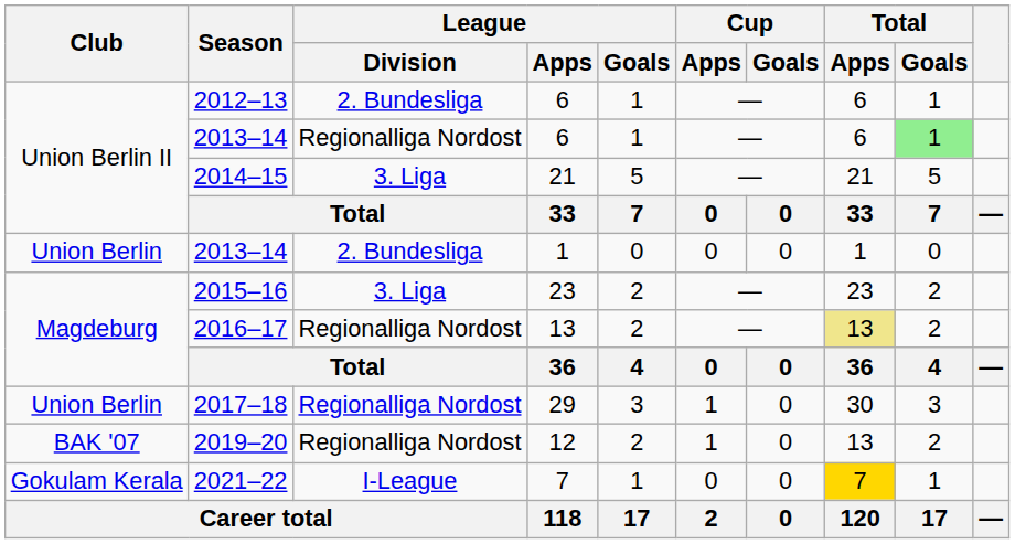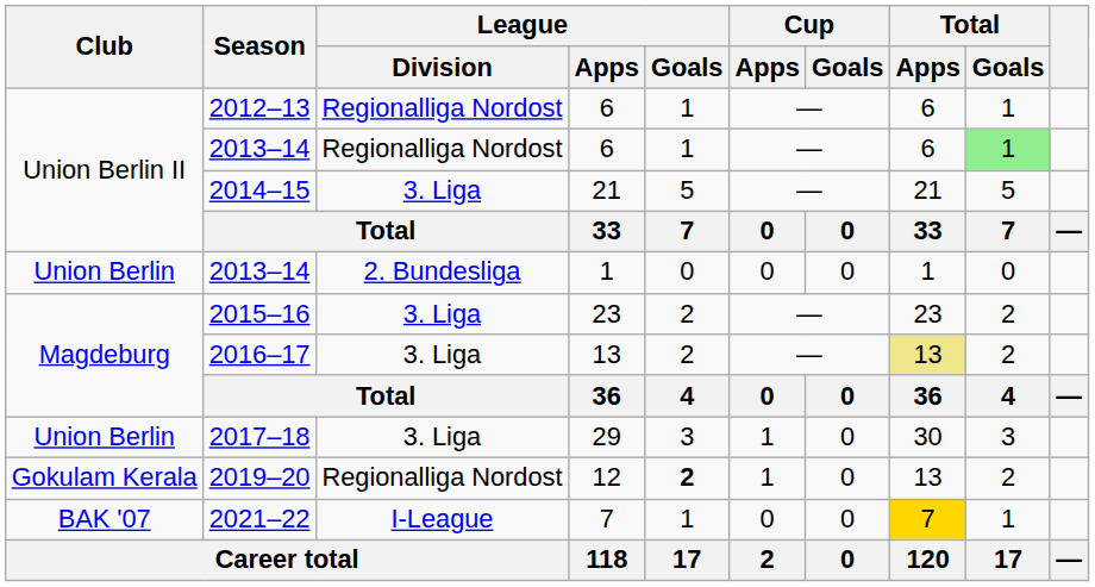 <table class="wikitable" style="text-align: center">
 <tr>
 <th rowspan="2">Club</th>
 <th rowspan="2">Season</th>
 <th colspan="3">League</th>
 <th colspan="2">Cup</th>
 <th colspan="2">Total</th>
 <th rowspan="2"></th>
 </tr>
 <tr>
 <th>Division</th>
 <th>Apps</th>
 <th>Goals</th>
 <th>Apps</th>
 <th>Goals</th>
 <th>Apps</th>
 <th>Goals</th>
 </tr>
 <tr>
 <td rowspan="4">Union Berlin II</td>
 <td><a href='#'>2012–13</a></td>
-<td><a href='#'>2. Bundesliga</a></td>
+<td><a href='#'>Regionalliga Nordost</a></td>
 <td>6</td>
 <td>1</td>
 <td colspan="2">—</td>
 <td>6</td>
 <td>1</td>
 <td></td>
 </tr>
 <tr>
 <td><a href='#'>2013–14</a></td>
 <td>Regionalliga Nordost</td>
 <td>6</td>
 <td>1</td>
 <td colspan="2">—</td>
 <td>6</td>
 <td style="background: lightgreen;">1</td>
 <td></td>
 </tr>
 <tr>
 <td><a href='#'>2014–15</a></td>
 <td><a href='#'>3. Liga</a></td>
 <td>21</td>
 <td>5</td>
 <td colspan="2">—</td>
 <td>21</td>
 <td>5</td>
 <td></td>
 </tr>
 <tr>
 <th colspan="2">Total</th>
 <th>33</th>
 <th>7</th>
 <th>0</th>
 <th>0</th>
 <th>33</th>
 <th>7</th>
 <th>—</th>
 </tr>
 <tr>
 <td><a href='#'>Union Berlin</a></td>
 <td><a href='#'>2013–14</a></td>
 <td><a href='#'>2. Bundesliga</a></td>
 <td>1</td>
 <td>0</td>
 <td>0</td>
 <td>0</td>
 <td>1</td>
 <td>0</td>
 <td></td>
 </tr>
 <tr>
 <td rowspan="3"><a href='#'>Magdeburg</a></td>
 <td><a href='#'>2015–16</a></td>
 <td><a href='#'>3. Liga</a></td>
 <td>23</td>
 <td>2</td>
 <td colspan="2">—</td>
 <td>23</td>
 <td>2</td>
 <td></td>
 </tr>
 <tr>
 <td><a href='#'>2016–17</a></td>
-<td>Regionalliga Nordost</td>
+<td>3. Liga</td>
 <td>13</td>
 <td>2</td>
 <td colspan="2">—</td>
 <td style="background: khaki;">13</td>
 <td>2</td>
 <td></td>
 </tr>
 <tr>
 <th colspan="2">Total</th>
 <th>36</th>
 <th>4</th>
 <th>0</th>
 <th>0</th>
 <th>36</th>
 <th>4</th>
 <th>—</th>
 </tr>
 <tr>
 <td><a href='#'>Union Berlin</a></td>
 <td><a href='#'>2017–18</a></td>
-<td><a href='#'>Regionalliga Nordost</a></td>
+<td>3. Liga</td>
 <td>29</td>
 <td>3</td>
 <td>1</td>
 <td>0</td>
 <td>30</td>
 <td>3</td>
 <td></td>
 </tr>
 <tr>
-<td rowspan="1"><a href='#'>BAK '07</a></td>
+<td rowspan="1"><a href='#'>Gokulam Kerala</a></td>
 <td><a href='#'>2019–20</a></td>
 <td>Regionalliga Nordost</td>
 <td>12</td>
-<td>2</td>
+<td><strong>2</strong></td>
 <td>1</td>
 <td>0</td>
 <td>13</td>
 <td>2</td>
 <td></td>
 </tr>
 <tr>
-<td rowspan="1"><a href='#'>Gokulam Kerala</a></td>
+<td rowspan="1"><a href='#'>BAK '07</a></td>
 <td><a href='#'>2021–22</a></td>
 <td rowspan="1"><a href='#'>I-League</a></td>
 <td>7</td>
 <td>1</td>
 <td>0</td>
 <td>0</td>
 <td style="background: gold;">7</td>
 <td>1</td>
 <td></td>
 </tr>
 <tr>
 <th colspan="3">Career total</th>
 <th>118</th>
 <th>17</th>
 <th>2</th>
 <th>0</th>
 <th>120</th>
 <th>17</th>
 <th>—</th>
 </tr>
 </table>
